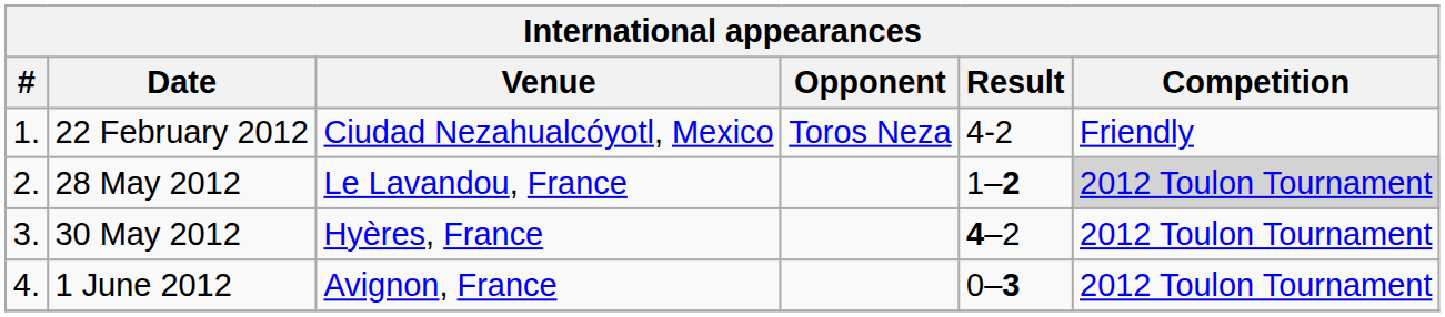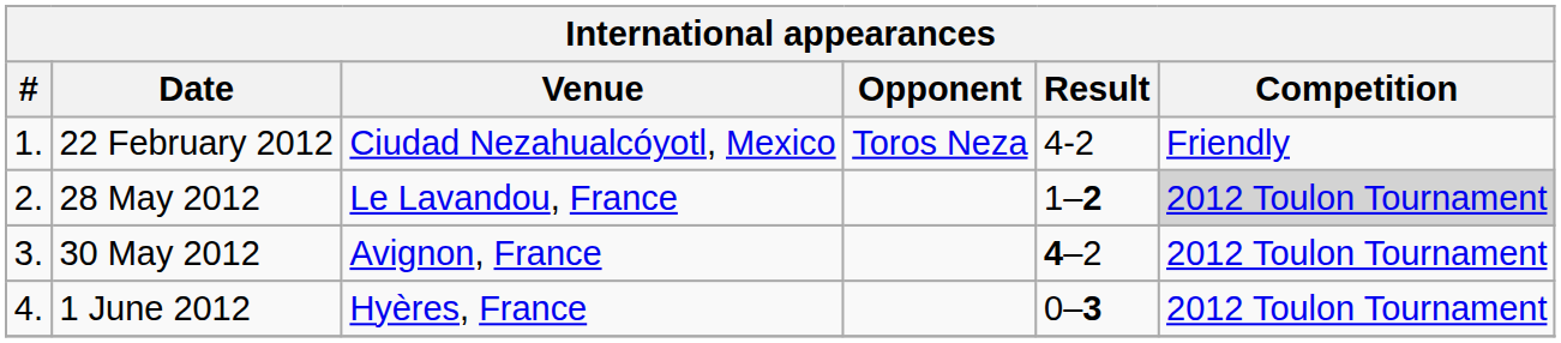 <table class="wikitable collapsible collapsed" style="font-size:90%">
 <tr>
 <th colspan="7"><strong>International appearances</strong></th>
 </tr>
 <tr>
 <th>#</th>
 <th>Date</th>
 <th>Venue</th>
 <th>Opponent</th>
 <th>Result</th>
 <th>Competition</th>
 </tr>
 <tr>
 <td>1.</td>
 <td>22 February 2012</td>
 <td><a href='#'>Ciudad Nezahualcóyotl</a>, <a href='#'>Mexico</a></td>
 <td> <a href='#'>Toros Neza</a></td>
 <td>4-2</td>
 <td><a href='#'>Friendly</a></td>
 </tr>
 <tr>
 <td>2.</td>
 <td>28 May 2012</td>
 <td><a href='#'>Le Lavandou</a>, <a href='#'>France</a></td>
 <td></td>
 <td>1–<strong>2</strong></td>
 <td style="background: lightgrey;"><a href='#'>2012 Toulon Tournament</a></td>
 </tr>
 <tr>
 <td>3.</td>
 <td>30 May 2012</td>
-<td><a href='#'>Hyères</a>, <a href='#'>France</a></td>
+<td><a href='#'>Avignon</a>, <a href='#'>France</a></td>
 <td></td>
 <td><strong>4</strong>–2</td>
 <td><a href='#'>2012 Toulon Tournament</a></td>
 </tr>
 <tr>
 <td>4.</td>
 <td>1 June 2012</td>
-<td><a href='#'>Avignon</a>, <a href='#'>France</a></td>
+<td><a href='#'>Hyères</a>, <a href='#'>France</a></td>
 <td></td>
 <td>0–<strong>3</strong></td>
 <td><a href='#'>2012 Toulon Tournament</a></td>
 </tr>
 <tr>
 </tr>
 </table>
